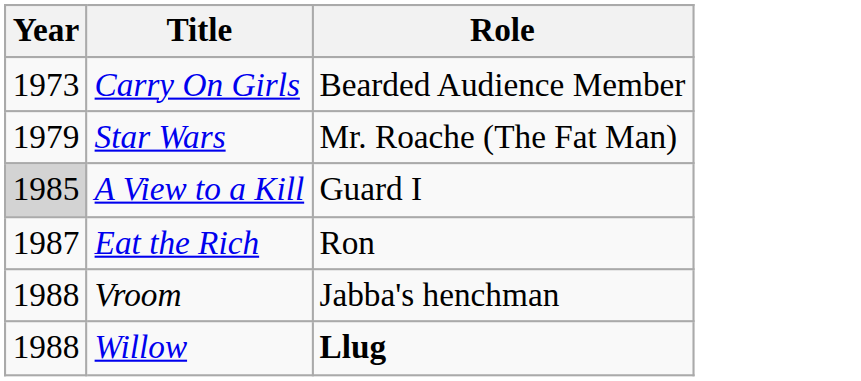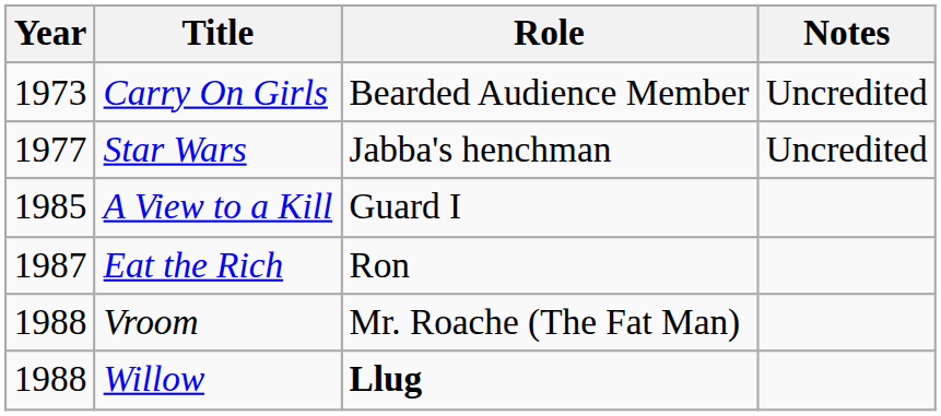 <table class="wikitable">
 <tr>
 <th>Year</th>
 <th>Title</th>
 <th>Role</th>
+<th>Notes</th>
 </tr>
 <tr>
 <td>1973</td>
 <td><em><a href='#'>Carry On Girls</a></em></td>
 <td>Bearded Audience Member</td>
+<td>Uncredited</td>
 </tr>
 <tr>
-<td>1979</td>
+<td>1977</td>
 <td><em><a href='#'>Star Wars</a></em></td>
-<td>Mr. Roache (The Fat Man)</td>
+<td>Jabba's henchman</td>
+<td>Uncredited</td>
 </tr>
 <tr>
-<td style="background: lightgrey;">1985</td>
+<td>1985</td>
 <td><em><a href='#'>A View to a Kill</a></em></td>
 <td>Guard I</td>
+<td></td>
 </tr>
 <tr>
 <td>1987</td>
 <td><em><a href='#'>Eat the Rich</a></em></td>
 <td>Ron</td>
+<td></td>
 </tr>
 <tr>
 <td>1988</td>
 <td><em>Vroom</em></td>
-<td>Jabba's henchman</td>
+<td>Mr. Roache (The Fat Man)</td>
+<td></td>
 </tr>
 <tr>
 <td>1988</td>
 <td><em><a href='#'>Willow</a></em></td>
 <td><strong>Llug</strong></td>
+<td></td>
 </tr>
 </table>
